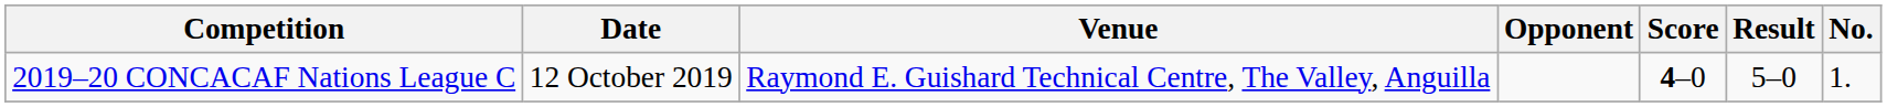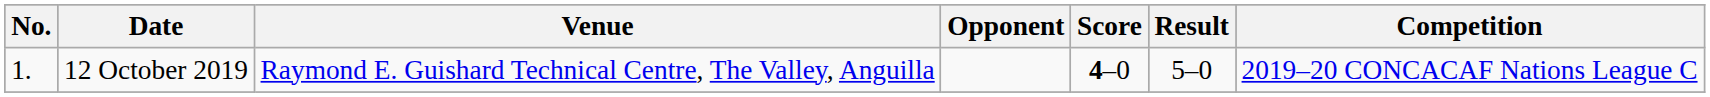 <table class="wikitable">
 <tr>
-<th>Competition</th>
+<th>No.</th>
 <th>Date</th>
 <th>Venue</th>
 <th>Opponent</th>
 <th>Score</th>
 <th>Result</th>
-<th>No.</th>
+<th>Competition</th>
 </tr>
 <tr>
-<td><a href='#'>2019–20 CONCACAF Nations League C</a></td>
+<td>1.</td>
 <td>12 October 2019</td>
 <td><a href='#'>Raymond E. Guishard Technical Centre</a>, <a href='#'>The Valley</a>, <a href='#'>Anguilla</a></td>
 <td></td>
 <td align=center><strong>4</strong>–0</td>
 <td align=center>5–0</td>
-<td>1.</td>
+<td><a href='#'>2019–20 CONCACAF Nations League C</a></td>
 </tr>
 </table>
